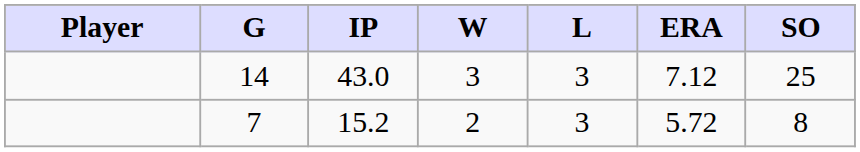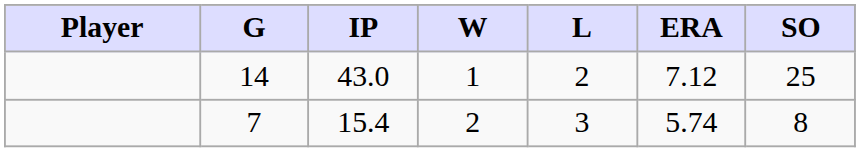 <table class="wikitable sortable">
 <tr>
 <th style="background:#ddf; width:16%;">Player</th>
 <th style="background:#ddf; width:9%;">G</th>
 <th style="background:#ddf; width:9%;">IP</th>
 <th style="background:#ddf; width:9%;">W</th>
 <th style="background:#ddf; width:9%;">L</th>
 <th style="background:#ddf; width:9%;">ERA</th>
 <th style="background:#ddf; width:9%;">SO</th>
 </tr>
 <tr style="text-align:center;">
 <td></td>
 <td>14</td>
 <td>43.0</td>
-<td>3</td>
-<td>3</td>
+<td>1</td>
+<td>2</td>
 <td>7.12</td>
 <td>25</td>
 </tr>
 <tr style="text-align:center;">
 <td></td>
 <td>7</td>
-<td>15.2</td>
+<td>15.4</td>
 <td>2</td>
 <td>3</td>
-<td>5.72</td>
+<td>5.74</td>
 <td>8</td>
 </tr>
 </table>
